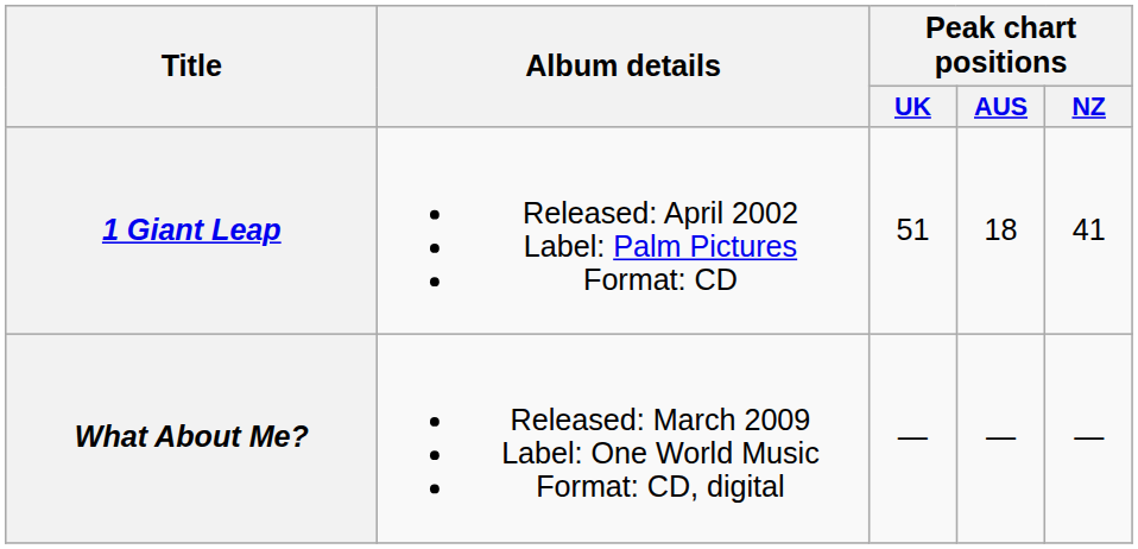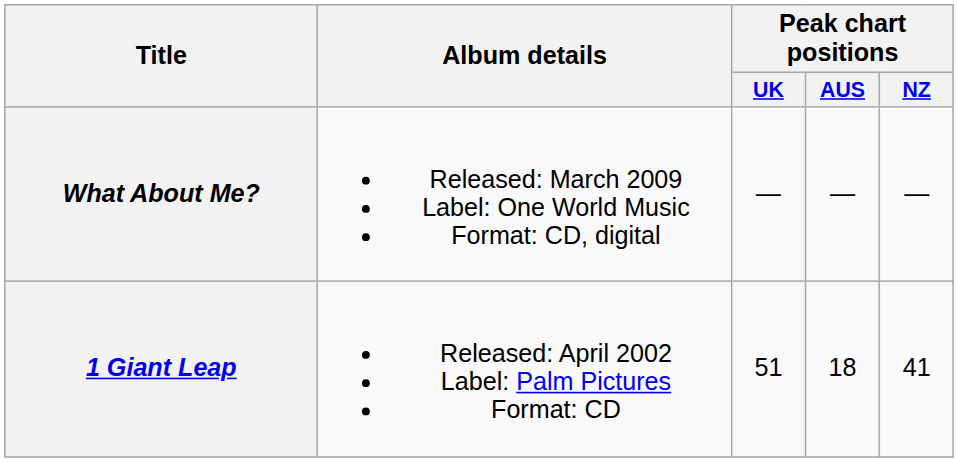 <table class="wikitable plainrowheaders" style="text-align:center;" border="1">
 <tr>
 <th scope="col" rowspan="2" style="width:12em;">Title</th>
 <th scope="col" rowspan="2" style="width:16em;">Album details</th>
 <th scope="col" colspan="3">Peak chart positions</th>
 </tr>
 <tr>
 <th scope="col" style="width:3em; font-size:85%"><a href='#'>UK</a><br></th>
 <th scope="col" style="width:3em; font-size:85%"><a href='#'>AUS</a><br></th>
 <th scope="col" style="width:3em; font-size:85%"><a href='#'>NZ</a><br></th>
 </tr>
 <tr>
+<th scope="row"><em>What About Me?</em></th>
+<td><br><ul><li>Released: March 2009</li><li>Label: One World Music</li><li>Format: CD, digital</li></ul></td>
+<td>—</td>
+<td>—</td>
+<td>—</td>
+</tr>
+<tr>
 <th scope="row"><em><a href='#'>1 Giant Leap</a></em></th>
 <td><br><ul><li>Released: April 2002</li><li>Label: <a href='#'>Palm Pictures</a></li><li>Format: CD</li></ul></td>
 <td>51</td>
 <td>18</td>
 <td>41</td>
 </tr>
-<tr>
-<th scope="row"><em>What About Me?</em></th>
-<td><br><ul><li>Released: March 2009</li><li>Label: One World Music</li><li>Format: CD, digital</li></ul></td>
-<td>—</td>
-<td>—</td>
-<td>—</td>
-</tr>
 </table>
